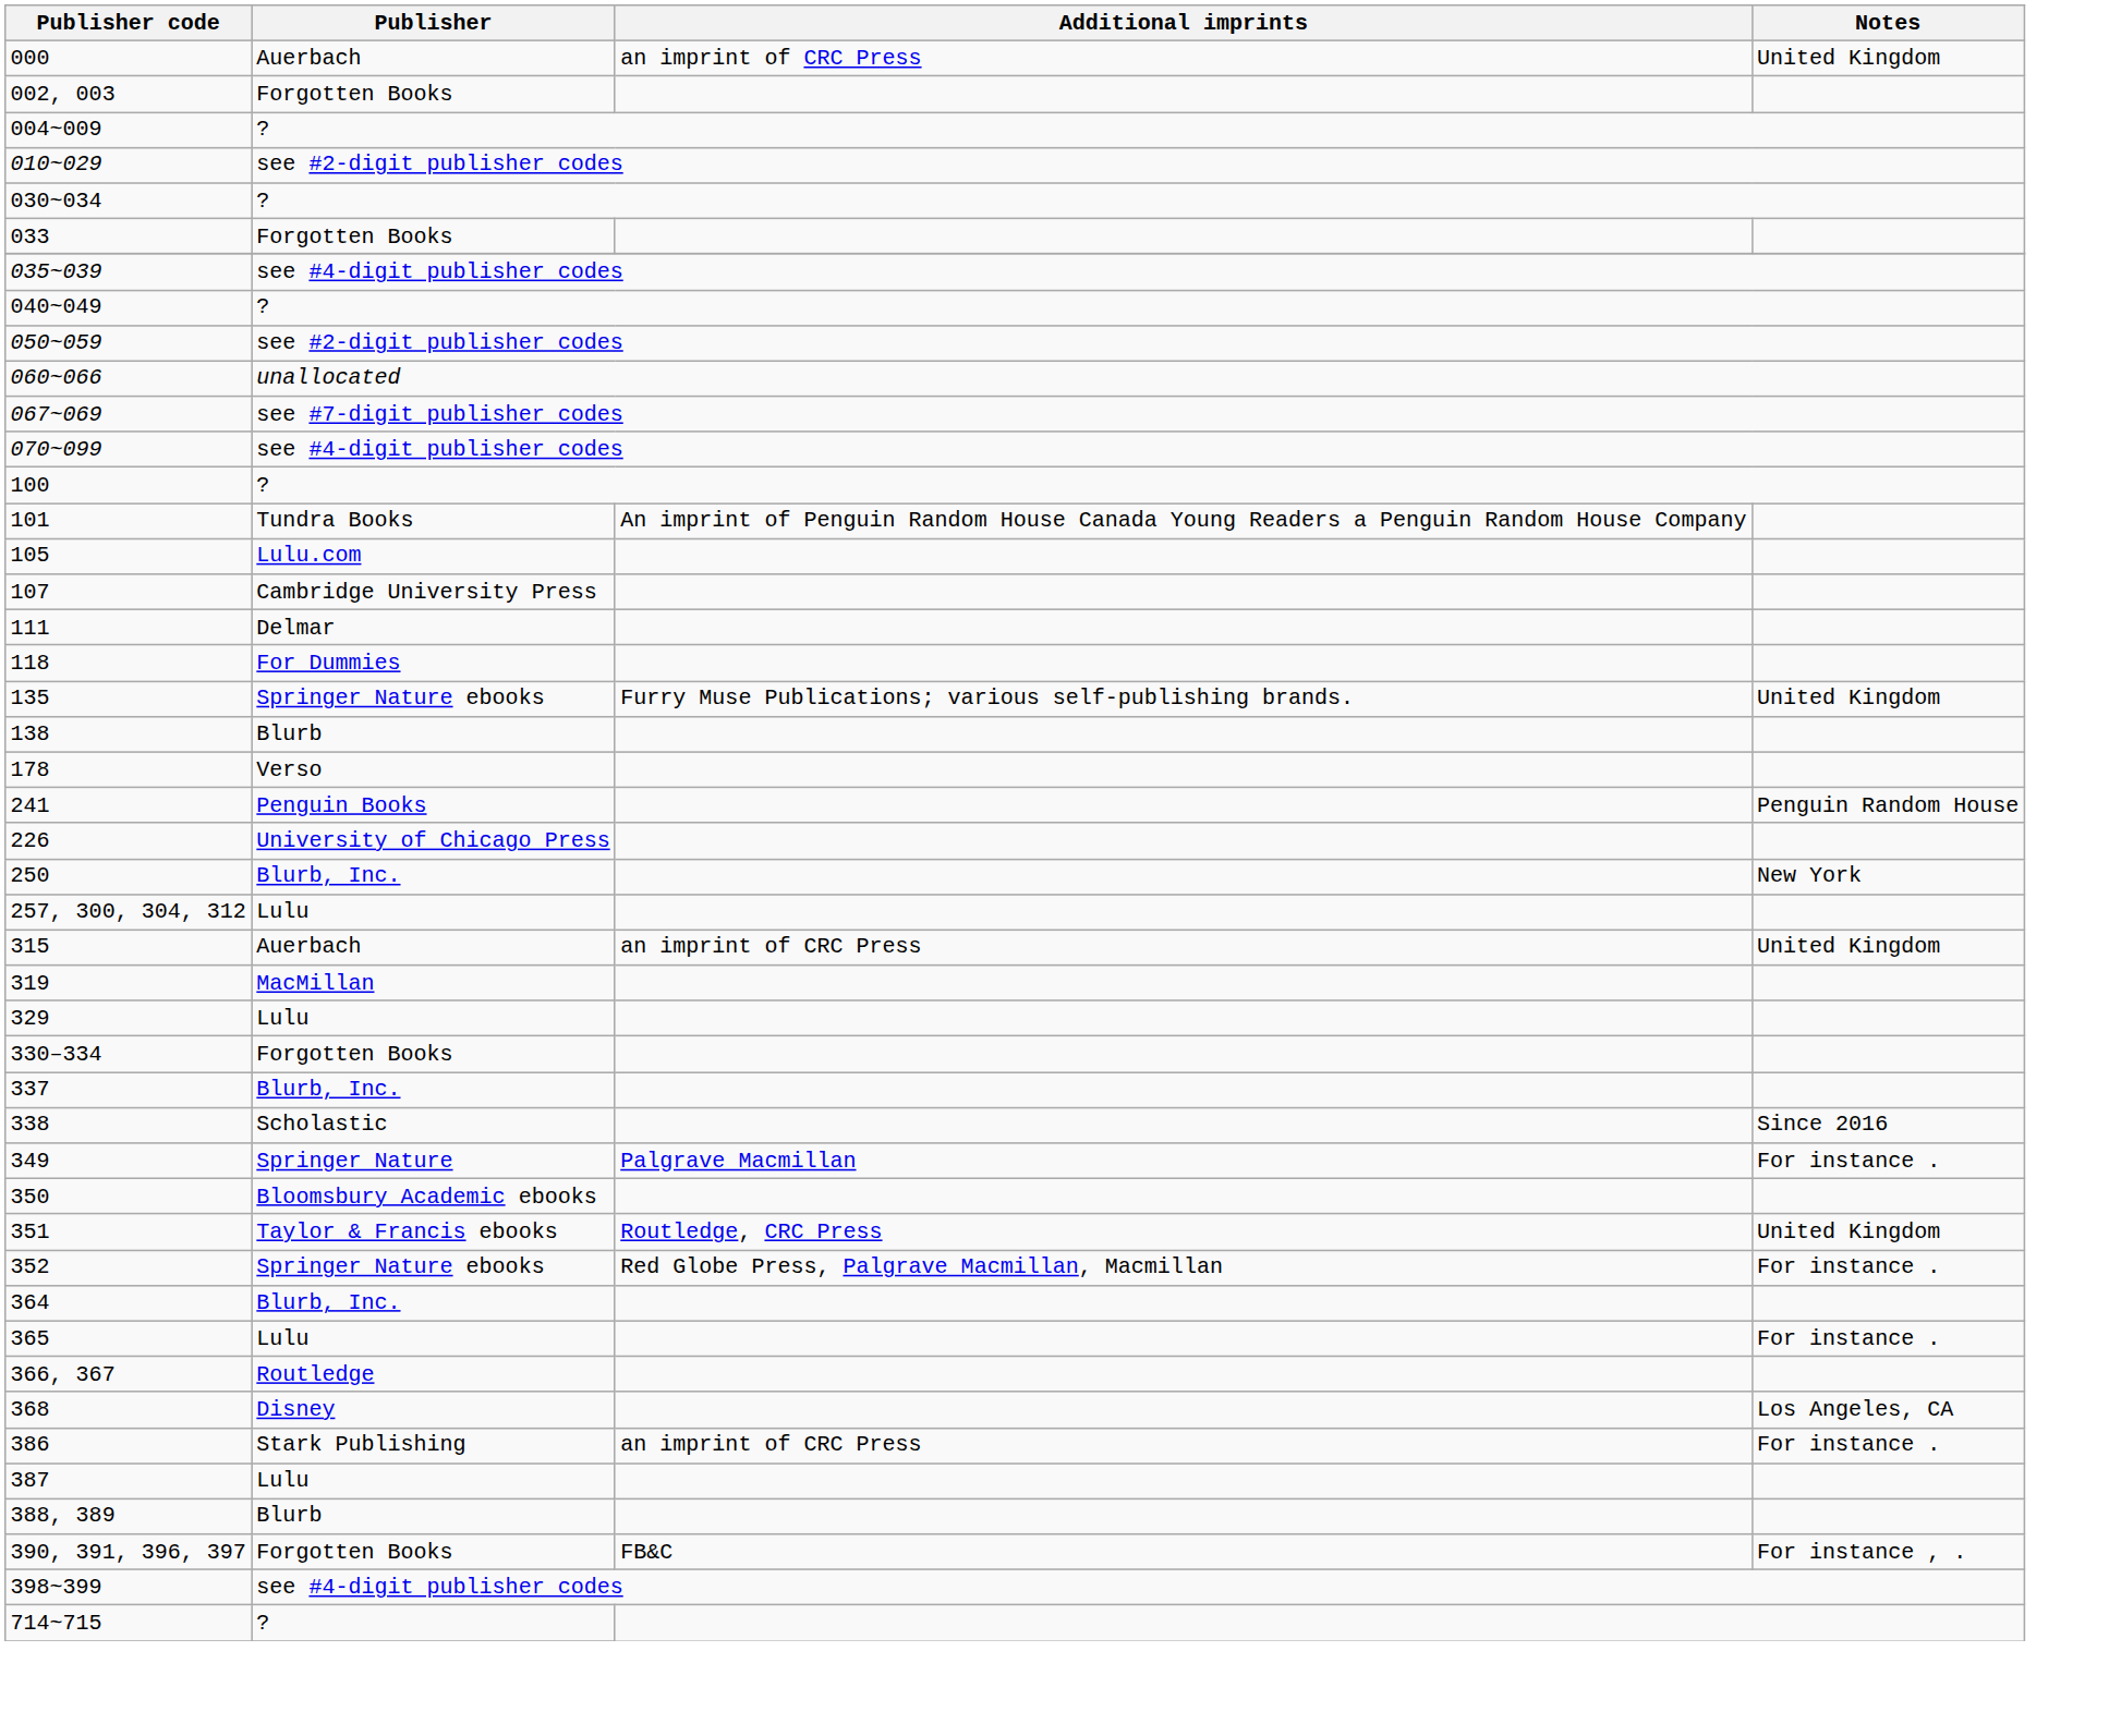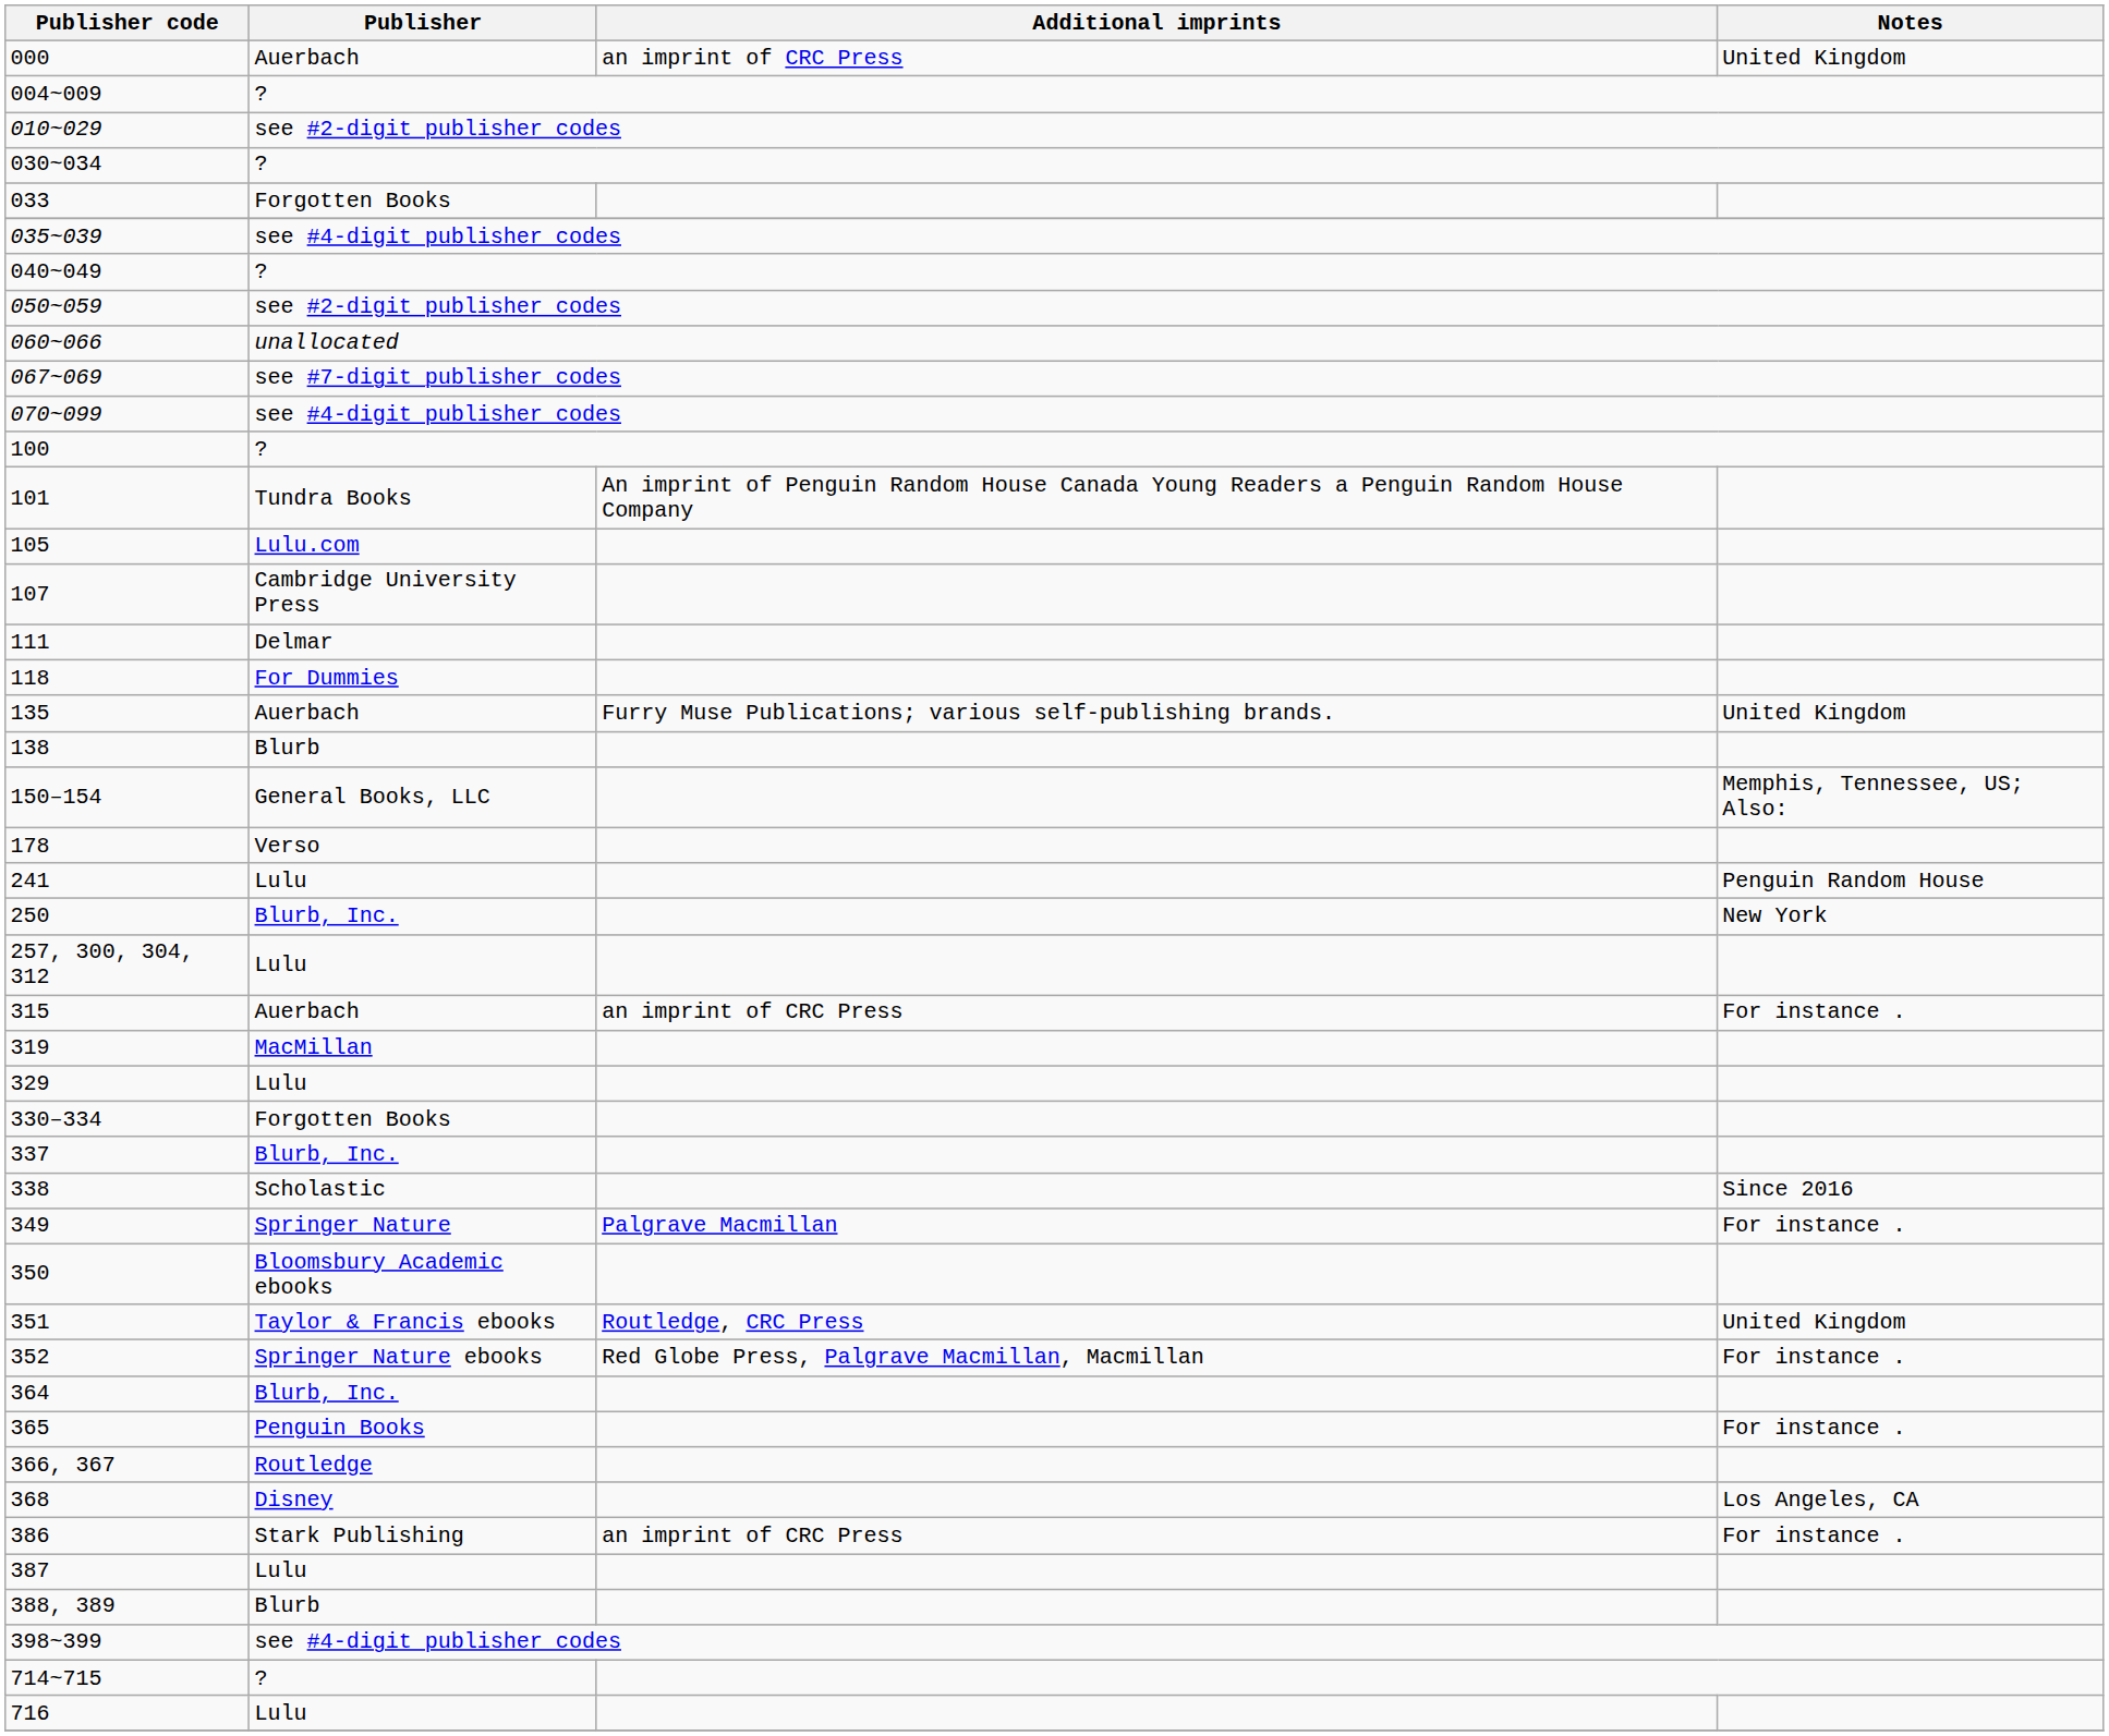 <table class="wikitable">
 <tr>
 <th>Publisher code</th>
 <th>Publisher</th>
 <th>Additional imprints</th>
 <th>Notes</th>
 </tr>
 <tr>
 <td>000</td>
 <td>Auerbach</td>
 <td>an imprint of <a href='#'>CRC Press</a></td>
 <td>United Kingdom</td>
-</tr>
-<tr>
-<td>002, 003</td>
-<td>Forgotten Books</td>
-<td></td>
-<td></td>
 </tr>
 <tr>
 <td>004~009</td>
 <td colspan=3>?</td>
 </tr>
 <tr>
 <td><em>010~029</em></td>
 <td colspan=3>see <a href='#'>#2-digit publisher codes</a></td>
 </tr>
 <tr>
 <td>030~034</td>
 <td colspan=3>?</td>
 </tr>
 <tr>
 <td>033</td>
 <td>Forgotten Books</td>
 <td></td>
 <td></td>
 </tr>
 <tr>
 </tr>
 <tr>
 <td><em>035~039</em></td>
 <td colspan=3>see <a href='#'>#4-digit publisher codes</a></td>
 </tr>
 <tr>
 <td>040~049</td>
 <td colspan=3>?</td>
 </tr>
 <tr>
 <td><em>050~059</em></td>
 <td colspan=3>see <a href='#'>#2-digit publisher codes</a></td>
 </tr>
 <tr>
 <td><em>060~066</em></td>
 <td colspan=3><em>unallocated</em></td>
 </tr>
 <tr>
 <td><em>067~069 </em></td>
 <td colspan=3>see <a href='#'>#7-digit publisher codes</a></td>
 </tr>
 <tr>
 <td><em>070~099</em></td>
 <td colspan=3>see <a href='#'>#4-digit publisher codes</a></td>
 </tr>
 <tr>
 <td>100</td>
 <td colspan=3>?</td>
 </tr>
 <tr>
 <td>101 </td>
 <td>Tundra Books</td>
 <td>An imprint of Penguin Random House Canada Young Readers a Penguin Random House Company</td>
 <td></td>
 </tr>
 <tr>
 <td>105</td>
 <td><a href='#'>Lulu.com</a></td>
 <td></td>
 <td></td>
 </tr>
 <tr>
 <td>107</td>
 <td>Cambridge University Press</td>
 <td></td>
 <td></td>
 </tr>
 <tr>
 <td>111</td>
 <td>Delmar</td>
 <td></td>
 <td></td>
 </tr>
 <tr>
 <td>118</td>
 <td><a href='#'>For Dummies</a></td>
 <td></td>
 </tr>
 <tr>
 <td>135</td>
-<td><a href='#'>Springer Nature</a> ebooks</td>
+<td>Auerbach</td>
 <td>Furry Muse Publications; various self-publishing brands.</td>
 <td>United Kingdom</td>
 </tr>
 <tr>
 <td>138</td>
 <td>Blurb</td>
 <td></td>
 <td></td>
 </tr>
 <tr>
+<td>150–154</td>
+<td>General Books, LLC</td>
+<td></td>
+<td>Memphis, Tennessee, US; Also: </td>
+</tr>
+<tr>
 <td>178</td>
 <td>Verso</td>
 <td></td>
 <td></td>
 </tr>
 <tr>
 <td>241</td>
-<td><a href='#'>Penguin Books</a></td>
+<td>Lulu</td>
 <td></td>
 <td>Penguin Random House</td>
-</tr>
-<tr>
-<td>226</td>
-<td><a href='#'>University of Chicago Press</a></td>
-<td></td>
-<td></td>
 </tr>
 <tr>
 <td>250</td>
 <td><a href='#'>Blurb, Inc.</a></td>
 <td></td>
 <td>New York</td>
 </tr>
 <tr>
 <td>257, 300, 304, 312</td>
 <td>Lulu</td>
 <td></td>
 <td></td>
 </tr>
 <tr>
 <td>315</td>
 <td>Auerbach</td>
 <td>an imprint of CRC Press</td>
-<td>United Kingdom</td>
+<td>For instance .</td>
 </tr>
 <tr>
 <td>319</td>
 <td><a href='#'>MacMillan</a></td>
 <td></td>
 <td></td>
 </tr>
 <tr>
 <td>329</td>
 <td>Lulu</td>
 <td></td>
 <td></td>
 </tr>
 <tr>
 <td>330–334</td>
 <td>Forgotten Books</td>
 <td></td>
 <td></td>
 </tr>
 <tr>
 <td>337</td>
 <td><a href='#'>Blurb, Inc.</a></td>
 <td></td>
 <td></td>
 </tr>
 <tr>
 <td>338</td>
 <td>Scholastic</td>
 <td></td>
 <td>Since 2016</td>
 </tr>
 <tr>
 <td>349</td>
 <td><a href='#'>Springer Nature</a></td>
 <td><a href='#'>Palgrave Macmillan</a></td>
 <td>For instance .</td>
 </tr>
 <tr>
 <td>350</td>
 <td><a href='#'>Bloomsbury Academic</a> ebooks</td>
 <td></td>
 <td></td>
 </tr>
 <tr>
 <td>351</td>
 <td><a href='#'>Taylor & Francis</a> ebooks</td>
 <td><a href='#'>Routledge</a>, <a href='#'>CRC Press</a></td>
 <td>United Kingdom</td>
 </tr>
 <tr>
 <td>352</td>
 <td><a href='#'>Springer Nature</a> ebooks</td>
 <td>Red Globe Press, <a href='#'>Palgrave Macmillan</a>, Macmillan</td>
 <td>For instance .</td>
 </tr>
 <tr>
 <td>364</td>
 <td><a href='#'>Blurb, Inc.</a></td>
 <td></td>
 <td></td>
 </tr>
 <tr>
 <td>365</td>
-<td>Lulu</td>
+<td><a href='#'>Penguin Books</a></td>
 <td></td>
 <td>For instance .</td>
 </tr>
 <tr>
 <td>366, 367</td>
 <td><a href='#'>Routledge</a></td>
 <td></td>
 <td></td>
 </tr>
 <tr>
 <td>368</td>
 <td><a href='#'>Disney</a></td>
 <td></td>
 <td>Los Angeles, CA</td>
 </tr>
 <tr>
 <td>386</td>
 <td>Stark Publishing</td>
 <td>an imprint of CRC Press</td>
 <td>For instance .</td>
 </tr>
 <tr>
 <td>387</td>
 <td>Lulu</td>
 <td></td>
 <td></td>
 </tr>
 <tr>
 <td>388, 389</td>
 <td>Blurb</td>
 <td></td>
 <td></td>
 </tr>
 <tr>
-<td>390, 391, 396, 397</td>
-<td>Forgotten Books</td>
-<td>FB&C</td>
-<td>For instance , .</td>
-</tr>
-<tr>
 <td>398~399</td>
 <td colspan=3>see <a href='#'>#4-digit publisher codes</a></td>
 </tr>
 <tr>
 <td>714~715</td>
 <td>?</td>
 </tr>
 <tr>
+<td>716</td>
+<td>Lulu</td>
+<td></td>
+<td></td>
+</tr>
+<tr>
 </tr>
 </table>
